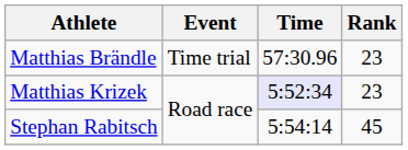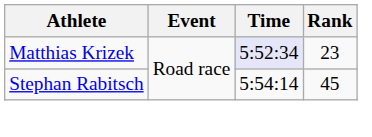 <table class="wikitable" style="font-size:90%">
 <tr>
 <th>Athlete</th>
 <th>Event</th>
 <th>Time</th>
 <th>Rank</th>
-</tr>
-<tr align=center>
-<td align=left><a href='#'>Matthias Brändle</a></td>
-<td align=left>Time trial</td>
-<td>57:30.96</td>
-<td>23</td>
 </tr>
 <tr align=center>
 <td align=left><a href='#'>Matthias Krizek</a></td>
 <td align=left rowspan=2>Road race</td>
 <td style="background: lavender;">5:52:34</td>
 <td>23</td>
 </tr>
 <tr align=center>
 <td align=left><a href='#'>Stephan Rabitsch</a></td>
 <td>5:54:14</td>
 <td>45</td>
 </tr>
 </table>
